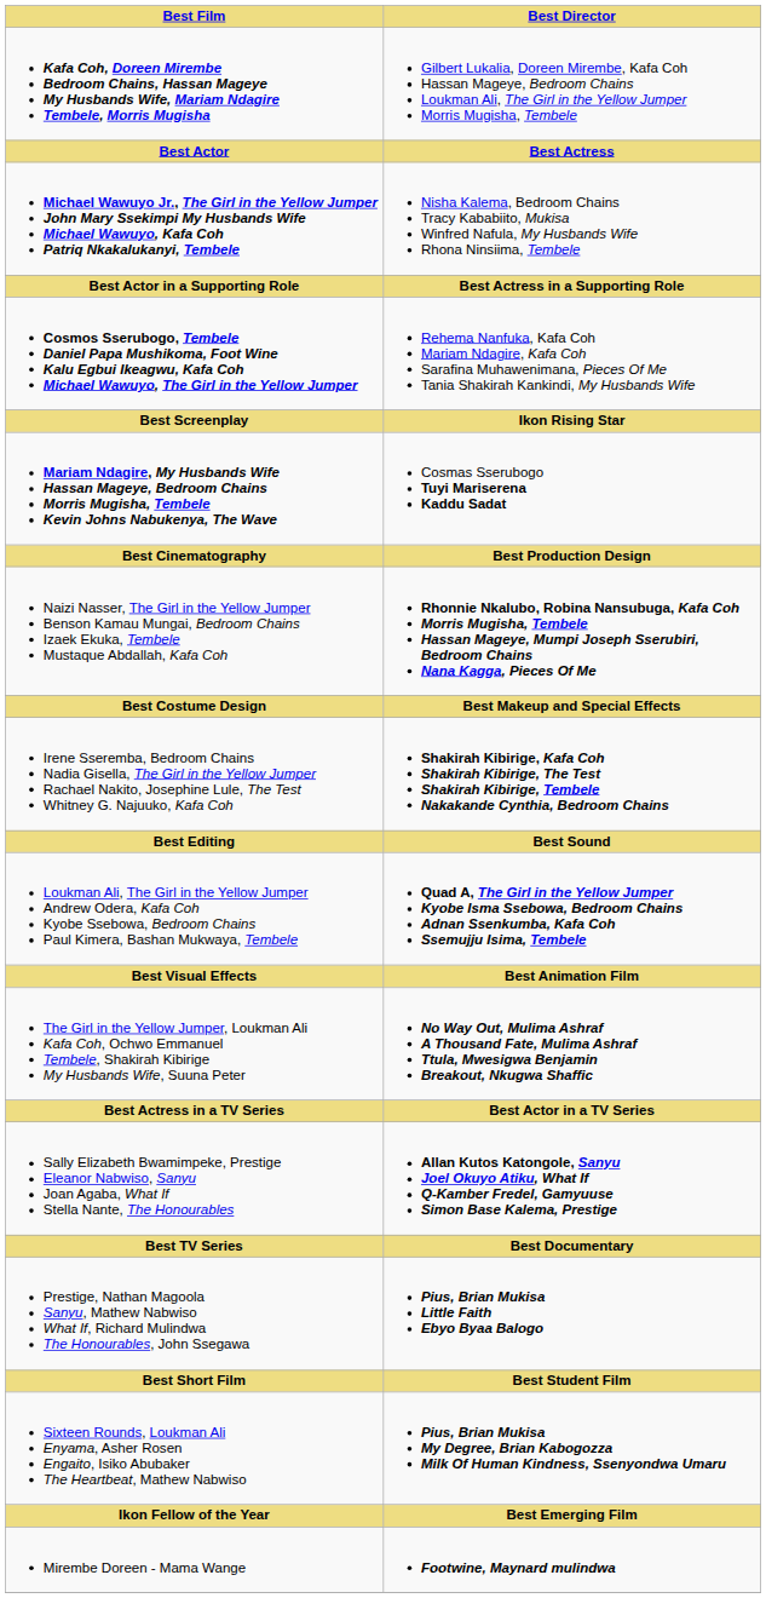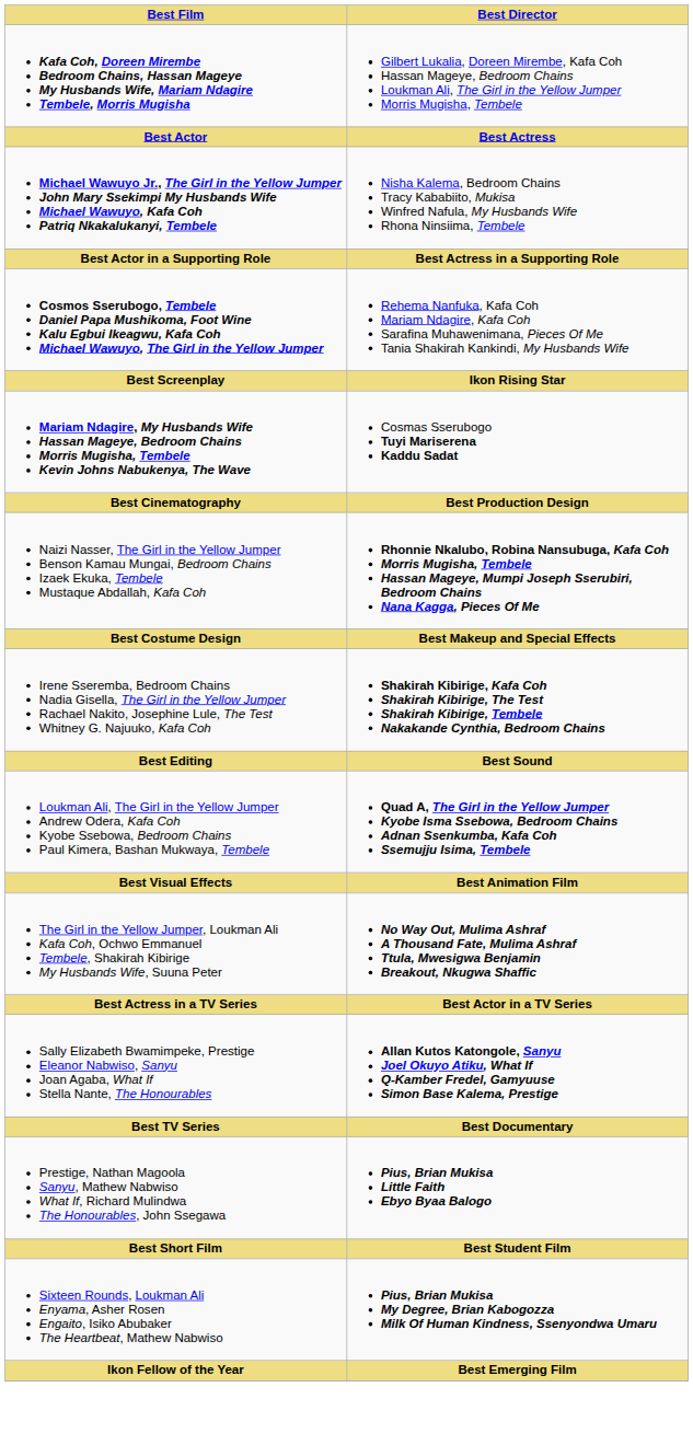 <table class="wikitable">
 <tr>
 <th style="background:#EEDD82; width:50%"><a href='#'>Best Film</a></th>
 <th style="background:#EEDD82; width:50%"><a href='#'>Best Director</a></th>
 </tr>
 <tr>
 <td style="vertical-align:top"><br><ul><li><strong><em>Kafa Coh<em>, <a href='#'>Doreen Mirembe</a><strong></li><li></em>Bedroom Chains<em>, Hassan Mageye</li><li></em>My Husbands Wife<em>, <a href='#'>Mariam Ndagire</a></li><li></em><a href='#'>Tembele</a><em>, <a href='#'>Morris Mugisha</a></li></ul></td>
 <td style="vertical-align:top"><br><ul><li></strong><a href='#'>Gilbert Lukalia</a>, <a href='#'>Doreen Mirembe</a>, </em>Kafa Coh</em></strong></li><li>Hassan Mageye, <em>Bedroom Chains</em></li><li><a href='#'>Loukman Ali</a>, <em><a href='#'>The Girl in the Yellow Jumper</a></em></li><li><a href='#'>Morris Mugisha</a>, <em><a href='#'>Tembele</a></em></li></ul></td>
 </tr>
 <tr>
 <th style="background:#EEDD82; width:50%"><a href='#'>Best Actor</a></th>
 <th style="background:#EEDD82; width:50%"><a href='#'>Best Actress</a></th>
 </tr>
 <tr>
 <td style="vertical-align:top"><br><ul><li><strong><a href='#'>Michael Wawuyo Jr.</a>, <em><a href='#'>The Girl in the Yellow Jumper</a><strong><em></li><li>John Mary Ssekimpi </em>My Husbands Wife<em></li><li><a href='#'>Michael Wawuyo</a>, </em>Kafa Coh<em></li><li>Patriq Nkakalukanyi, </em><a href='#'>Tembele</a><em></li></ul></td>
 <td style="vertical-align:top"><br><ul><li></strong><a href='#'>Nisha Kalema</a>, </em>Bedroom Chains</em></strong></li><li>Tracy Kababiito, <em>Mukisa</em></li><li>Winfred Nafula, <em>My Husbands Wife</em></li><li>Rhona Ninsiima, <em><a href='#'>Tembele</a></em></li></ul></td>
 </tr>
 <tr>
 <th style="background:#EEDD82; width:50%">Best Actor in a Supporting Role</th>
 <th style="background:#EEDD82; width:50%">Best Actress in a Supporting Role</th>
 </tr>
 <tr>
 <td style="vertical-align:top"><br><ul><li><strong>Cosmos Sserubogo, <em><a href='#'>Tembele</a><strong><em></li><li>Daniel Papa Mushikoma, </em>Foot Wine<em></li><li>Kalu Egbui Ikeagwu, </em>Kafa Coh<em></li><li><a href='#'>Michael Wawuyo</a>, </em><a href='#'>The Girl in the Yellow Jumper</a><em></li></ul></td>
 <td style="vertical-align:top"><br><ul><li></strong><a href='#'>Rehema Nanfuka</a>, </em>Kafa Coh</em></strong></li><li><a href='#'>Mariam Ndagire</a>, <em>Kafa Coh</em></li><li>Sarafina Muhawenimana, <em>Pieces Of Me</em></li><li>Tania Shakirah Kankindi, <em>My Husbands Wife</em></li></ul></td>
 </tr>
 <tr>
 <th style="background:#EEDD82; width:50%">Best Screenplay</th>
 <th style="background:#EEDD82; width:50%">Ikon Rising Star</th>
 </tr>
 <tr>
 <td style="vertical-align:top"><br><ul><li><strong><a href='#'>Mariam Ndagire</a>, <em>My Husbands Wife<strong><em></li><li>Hassan Mageye, </em>Bedroom Chains<em></li><li>Morris Mugisha, </em><a href='#'>Tembele</a><em></li><li>Kevin Johns Nabukenya, </em>The Wave<em></li></ul></td>
 <td style="vertical-align:top"><br><ul><li></strong>Cosmas Sserubogo<strong></li><li>Tuyi Mariserena</li><li>Kaddu Sadat</li></ul></td>
 </tr>
 <tr>
 <th style="background:#EEDD82; width:50%">Best Cinematography</th>
 <th style="background:#EEDD82; width:50%">Best Production Design</th>
 </tr>
 <tr>
 <td style="vertical-align:top"><br><ul><li></strong>Naizi Nasser, </em><a href='#'>The Girl in the Yellow Jumper</a></em></strong></li><li>Benson Kamau Mungai, <em>Bedroom Chains</em></li><li>Izaek Ekuka, <em><a href='#'>Tembele</a></em></li><li>Mustaque Abdallah, <em>Kafa Coh</em></li></ul></td>
 <td style="vertical-align:top"><br><ul><li><strong>Rhonnie Nkalubo, Robina Nansubuga, <em>Kafa Coh<strong><em></li><li>Morris Mugisha, </em><a href='#'>Tembele</a><em></li><li>Hassan Mageye, Mumpi Joseph Sserubiri, </em>Bedroom Chains<em></li><li><a href='#'>Nana Kagga</a>, </em>Pieces Of Me<em></li></ul></td>
 </tr>
 <tr>
 <th style="background:#EEDD82; width:50%">Best Costume Design</th>
 <th style="background:#EEDD82; width:50%">Best Makeup and Special Effects</th>
 </tr>
 <tr>
 <td style="vertical-align:top"><br><ul><li></strong>Irene Sseremba, </em>Bedroom Chains</em></strong></li><li>Nadia Gisella, <em><a href='#'>The Girl in the Yellow Jumper</a></em></li><li>Rachael Nakito, Josephine Lule, <em>The Test</em></li><li>Whitney G. Najuuko, <em>Kafa Coh</em></li></ul></td>
 <td style="vertical-align:top"><br><ul><li><strong>Shakirah Kibirige, <em>Kafa Coh<strong><em></li><li>Shakirah Kibirige, </em>The Test<em></li><li>Shakirah Kibirige, </em><a href='#'>Tembele</a><em></li><li>Nakakande Cynthia, </em>Bedroom Chains<em></li></ul></td>
 </tr>
 <tr>
 <th style="background:#EEDD82; width:50%">Best Editing</th>
 <th style="background:#EEDD82; width:50%">Best Sound</th>
 </tr>
 <tr>
 <td style="vertical-align:top"><br><ul><li></strong><a href='#'>Loukman Ali</a>, </em><a href='#'>The Girl in the Yellow Jumper</a></em></strong></li><li>Andrew Odera, <em>Kafa Coh</em></li><li>Kyobe Ssebowa, <em>Bedroom Chains</em></li><li>Paul Kimera, Bashan Mukwaya, <em><a href='#'>Tembele</a></em></li></ul></td>
 <td style="vertical-align:top"><br><ul><li><strong>Quad A, <em><a href='#'>The Girl in the Yellow Jumper</a><strong><em></li><li>Kyobe Isma Ssebowa, </em>Bedroom Chains<em></li><li>Adnan Ssenkumba, </em>Kafa Coh<em></li><li>Ssemujju Isima, </em><a href='#'>Tembele</a><em></li></ul></td>
 </tr>
 <tr>
 <th style="background:#EEDD82; width:50%">Best Visual Effects</th>
 <th style="background:#EEDD82; width:50%">Best Animation Film</th>
 </tr>
 <tr>
 <td style="vertical-align:top"><br><ul><li></em></strong><a href='#'>The Girl in the Yellow Jumper</a></em>, Loukman Ali</strong></li><li><em>Kafa Coh</em>, Ochwo Emmanuel</li><li><em><a href='#'>Tembele</a></em>, Shakirah Kibirige</li><li><em>My Husbands Wife</em>, Suuna Peter</li></ul></td>
 <td style="vertical-align:top"><br><ul><li><strong><em>No Way Out<em>, Mulima Ashraf<strong></li><li></em>A Thousand Fate<em>, Mulima Ashraf</li><li></em>Ttula<em>, Mwesigwa Benjamin</li><li></em>Breakout<em>, Nkugwa Shaffic</li></ul></td>
 </tr>
 <tr>
 <th style="background:#EEDD82; width:50%">Best Actress in a TV Series</th>
 <th style="background:#EEDD82; width:50%">Best Actor in a TV Series</th>
 </tr>
 <tr>
 <td style="vertical-align:top"><br><ul><li></strong>Sally Elizabeth Bwamimpeke, </em>Prestige</em></strong></li><li><a href='#'>Eleanor Nabwiso</a>, <em><a href='#'>Sanyu</a></em></li><li>Joan Agaba, <em>What If</em></li><li>Stella Nante, <em><a href='#'>The Honourables</a></em></li></ul></td>
 <td style="vertical-align:top"><br><ul><li><strong>Allan Kutos Katongole, <em><a href='#'>Sanyu</a><strong><em></li><li><a href='#'>Joel Okuyo Atiku</a>, </em>What If<em></li><li>Q-Kamber Fredel, </em>Gamyuuse<em></li><li>Simon Base Kalema, </em>Prestige<em></li></ul></td>
 </tr>
 <tr>
 <th style="background:#EEDD82; width:50%">Best TV Series</th>
 <th style="background:#EEDD82; width:50%">Best Documentary</th>
 </tr>
 <tr>
 <td style="vertical-align:top"><br><ul><li></em></strong>Prestige</em>, Nathan Magoola</strong></li><li><em><a href='#'>Sanyu</a></em>, Mathew Nabwiso</li><li><em>What If</em>, Richard Mulindwa</li><li><em><a href='#'>The Honourables</a></em>, John Ssegawa</li></ul></td>
 <td style="vertical-align:top"><br><ul><li><strong><em>Pius<em>, Brian Mukisa<strong></li><li></em>Little Faith<em></li><li></em>Ebyo Byaa Balogo<em></li></ul></td>
 </tr>
 <tr>
 <th style="background:#EEDD82; width:50%">Best Short Film</th>
 <th style="background:#EEDD82; width:50%">Best Student Film</th>
 </tr>
 <tr>
 <td style="vertical-align:top"><br><ul><li></em></strong><a href='#'>Sixteen Rounds</a></em>, <a href='#'>Loukman Ali</a></strong></li><li><em>Enyama</em>, Asher Rosen</li><li><em>Engaito</em>, Isiko Abubaker</li><li><em>The Heartbeat</em>, Mathew Nabwiso</li></ul></td>
 <td style="vertical-align:top"><br><ul><li><strong><em>Pius<em>, Brian Mukisa<strong></li><li></em>My Degree<em>, Brian Kabogozza</li><li></em>Milk Of Human Kindness<em>, Ssenyondwa Umaru</li></ul></td>
 </tr>
 <tr>
 <th style="background:#EEDD82; width:50%">Ikon Fellow of the Year</th>
 <th style="background:#EEDD82; width:50%">Best Emerging Film</th>
 </tr>
 <tr>
-<td style="vertical-align:top"><br><ul><li></strong>Mirembe Doreen - </em>Mama Wange</em></strong></li></ul></td>
-<td style="vertical-align:top"><br><ul><li><strong><em>Footwine<em>, Maynard mulindwa<strong></li></ul></td>
-</tr>
-<tr>
 </tr>
 </table>
